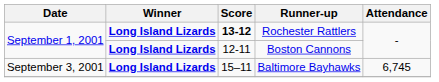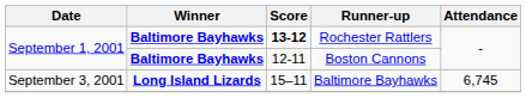 <table class="wikitable" style="text-align:center">
 <tr>
 <th>Date</th>
 <th>Winner</th>
 <th>Score</th>
 <th>Runner-up</th>
 <th>Attendance</th>
 </tr>
 <tr>
 <td rowspan=2><a href='#'>September 1, 2001</a></td>
-<td><strong><a href='#'>Long Island Lizards</a></strong></td>
+<td><strong><a href='#'>Baltimore Bayhawks</a></strong></td>
 <td><strong>13-12</strong></td>
 <td><a href='#'>Rochester Rattlers</a></td>
 <td rowspan=2>-</td>
 </tr>
 <tr>
-<td><strong><a href='#'>Long Island Lizards</a></strong></td>
+<td><strong><a href='#'>Baltimore Bayhawks</a></strong></td>
 <td>12-11</td>
 <td><a href='#'>Boston Cannons</a></td>
 </tr>
 <tr>
 <td>September 3, 2001</td>
 <td><strong><a href='#'>Long Island Lizards</a></strong></td>
 <td>15–11</td>
 <td><a href='#'>Baltimore Bayhawks</a></td>
 <td>6,745</td>
 </tr>
 <tr>
 </tr>
 </table>
